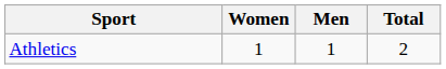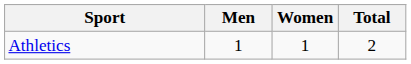 <table class="wikitable sortable" style="text-align:center;">
 <tr>
 <th width="180">Sport</th>
+<th width="55">Men</th>
 <th width="55">Women</th>
-<th width="55">Men</th>
 <th width="55">Total</th>
 </tr>
 <tr>
 <td align="left"><a href='#'>Athletics</a></td>
 <td>1</td>
 <td>1</td>
 <td>2</td>
 </tr>
 </table>
